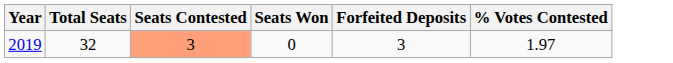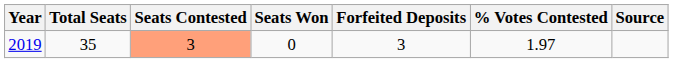 <table class="wikitable" style="text-align:center;">
 <tr>
 <th>Year</th>
 <th>Total Seats</th>
 <th>Seats Contested</th>
 <th>Seats Won</th>
 <th>Forfeited Deposits</th>
 <th>% Votes Contested</th>
+<th>Source</th>
 </tr>
 <tr>
 <td><a href='#'>2019</a></td>
-<td>32</td>
+<td>35</td>
 <td style="background: lightsalmon;">3</td>
 <td>0</td>
 <td>3</td>
 <td>1.97</td>
+<td></td>
 </tr>
 </table>
